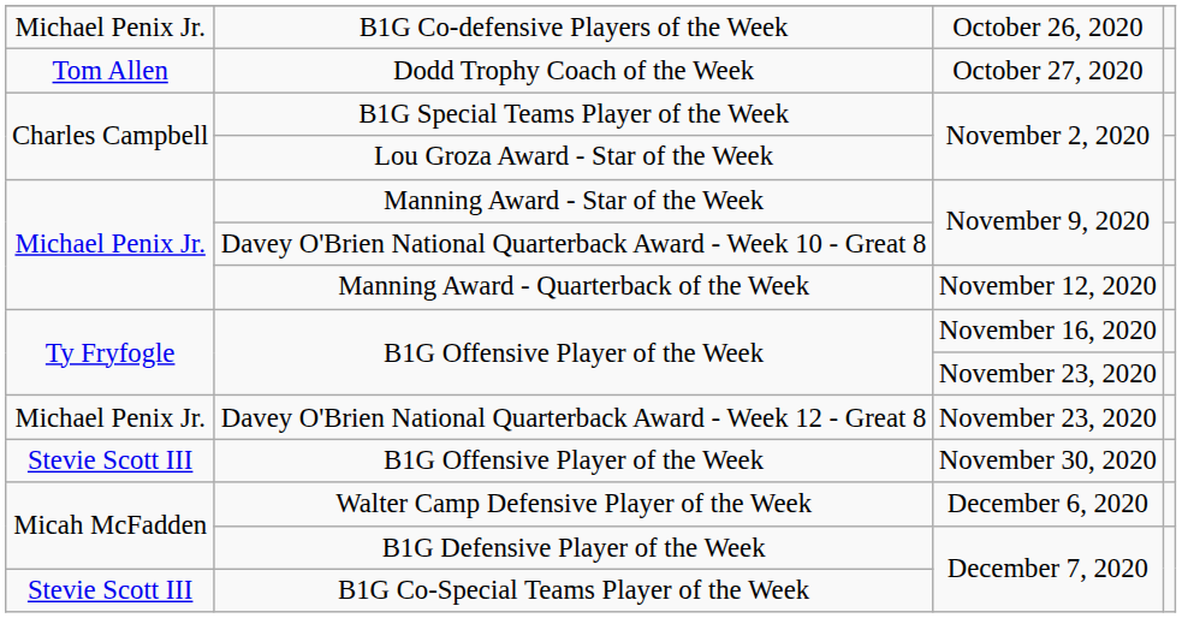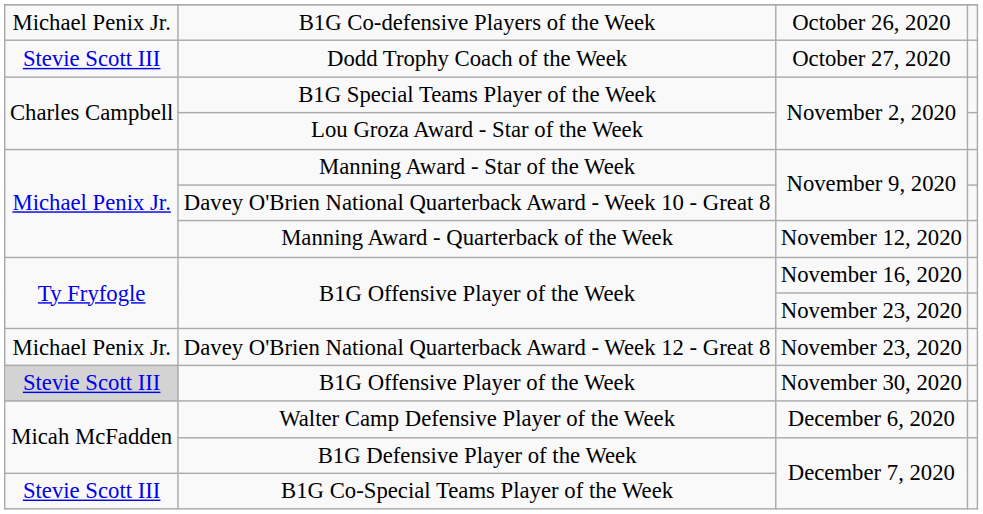 <table class="wikitable" style="text-align: center">
 <tr>
 </tr>
 <tr>
 <td>Michael Penix Jr.</td>
 <td>B1G Co-defensive Players of the Week</td>
 <td>October 26, 2020</td>
 <td></td>
 </tr>
 <tr>
-<td><a href='#'>Tom Allen</a></td>
+<td><a href='#'>Stevie Scott III</a></td>
 <td>Dodd Trophy Coach of the Week</td>
 <td>October 27, 2020</td>
 <td></td>
 </tr>
 <tr>
 <td rowspan="2">Charles Campbell</td>
 <td>B1G Special Teams Player of the Week</td>
 <td rowspan="2">November 2, 2020</td>
 <td></td>
 </tr>
 <tr>
 <td>Lou Groza Award - Star of the Week</td>
 <td></td>
 </tr>
 <tr>
 <td rowspan="3"><a href='#'>Michael Penix Jr.</a></td>
 <td>Manning Award - Star of the Week</td>
 <td rowspan="2">November 9, 2020</td>
 <td></td>
 </tr>
 <tr>
 <td>Davey O'Brien National Quarterback Award - Week 10 - Great 8</td>
 <td></td>
 </tr>
 <tr>
 <td>Manning Award - Quarterback of the Week</td>
 <td>November 12, 2020</td>
 <td></td>
 </tr>
 <tr>
 <td rowspan="2"><a href='#'>Ty Fryfogle</a></td>
 <td rowspan="2">B1G Offensive Player of the Week</td>
 <td>November 16, 2020</td>
 <td></td>
 </tr>
 <tr>
 <td>November 23, 2020</td>
 <td></td>
 </tr>
 <tr>
 <td>Michael Penix Jr.</td>
 <td>Davey O'Brien National Quarterback Award - Week 12 - Great 8</td>
 <td>November 23, 2020</td>
 <td></td>
 </tr>
 <tr>
-<td><a href='#'>Stevie Scott III</a></td>
+<td style="background: lightgrey;"><a href='#'>Stevie Scott III</a></td>
 <td>B1G Offensive Player of the Week</td>
 <td>November 30, 2020</td>
 <td></td>
 </tr>
 <tr>
 <td rowspan="2">Micah McFadden</td>
 <td>Walter Camp Defensive Player of the Week</td>
 <td>December 6, 2020</td>
 <td></td>
 </tr>
 <tr>
 <td>B1G Defensive Player of the Week</td>
 <td rowspan="2">December 7, 2020</td>
 <td rowspan="2"></td>
 </tr>
 <tr>
 <td><a href='#'>Stevie Scott III</a></td>
 <td>B1G Co-Special Teams Player of the Week</td>
 </tr>
 </table>
